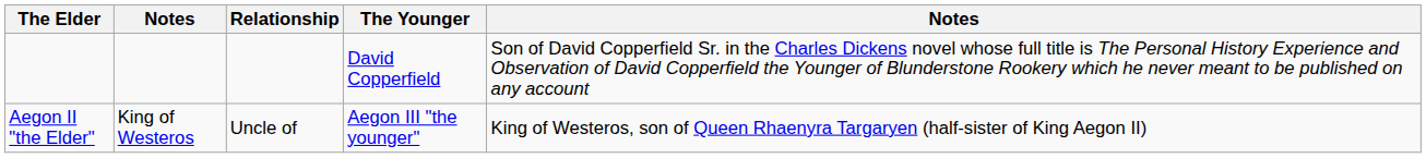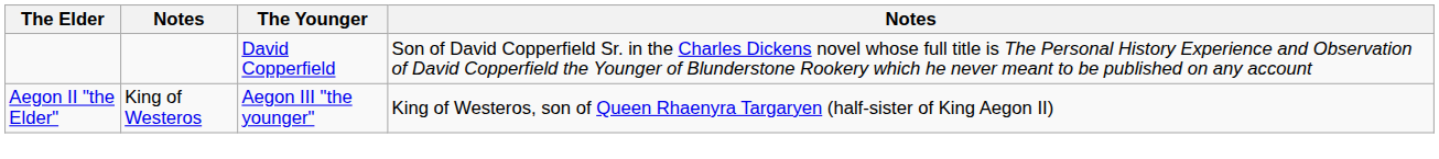 <table class="wikitable">
 <tr>
 <th>The Elder</th>
 <th>Notes</th>
-<th>Relationship</th>
 <th>The Younger</th>
 <th>Notes</th>
 </tr>
 <tr>
-<td></td>
 <td></td>
 <td></td>
 <td><a href='#'>David Copperfield</a></td>
 <td>Son of David Copperfield Sr. in the <a href='#'>Charles Dickens</a> novel whose full title is <em> The Personal History Experience and Observation of David Copperfield the Younger of Blunderstone Rookery which he never meant to be published on any account</em></td>
 </tr>
 <tr>
 <td><a href='#'>Aegon II "the Elder"</a></td>
 <td>King of <a href='#'>Westeros</a></td>
-<td>Uncle of</td>
 <td><a href='#'>Aegon III "the younger"</a></td>
 <td>King of Westeros, son of <a href='#'>Queen Rhaenyra Targaryen</a> (half-sister of King Aegon II)</td>
 </tr>
 </table>
